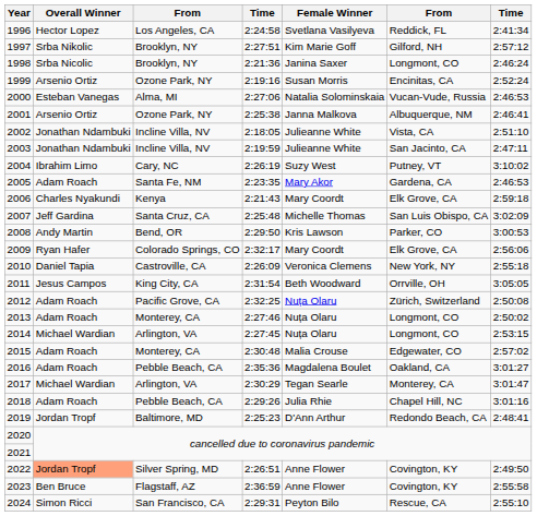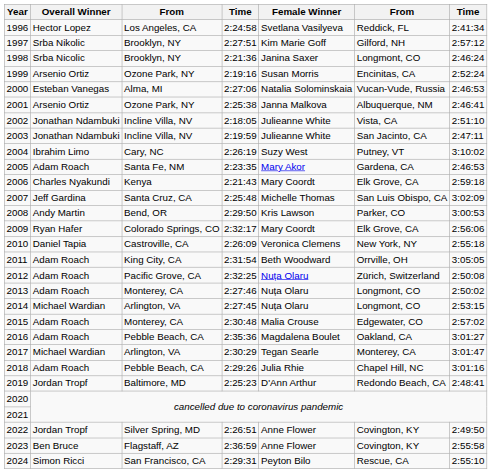 <table class="wikitable sortable">
 <tr>
 <th>Year</th>
 <th>Overall Winner</th>
 <th>From</th>
 <th>Time</th>
 <th>Female Winner</th>
 <th>From</th>
 <th>Time</th>
 </tr>
 <tr>
 <td>1996</td>
 <td>Hector Lopez</td>
 <td>Los Angeles, CA</td>
 <td>2:24:58</td>
 <td>Svetlana Vasilyeva</td>
 <td>Reddick, FL</td>
 <td>2:41:34</td>
 </tr>
 <tr>
 <td>1997</td>
 <td>Srba Nikolic</td>
 <td>Brooklyn, NY</td>
 <td>2:27:51</td>
 <td>Kim Marie Goff</td>
 <td>Gilford, NH</td>
 <td>2:57:12</td>
 </tr>
 <tr>
 <td>1998</td>
 <td>Srba Nicolic</td>
 <td>Brooklyn, NY</td>
 <td>2:21:36</td>
 <td>Janina Saxer</td>
 <td>Longmont, CO</td>
 <td>2:46:24</td>
 </tr>
 <tr>
 <td>1999</td>
 <td>Arsenio Ortiz</td>
 <td>Ozone Park, NY</td>
 <td>2:19:16</td>
 <td>Susan Morris</td>
 <td>Encinitas, CA</td>
 <td>2:52:24</td>
 </tr>
 <tr>
 <td>2000</td>
 <td>Esteban Vanegas</td>
 <td>Alma, MI</td>
 <td>2:27:06</td>
 <td>Natalia Solominskaia</td>
 <td>Vucan-Vude, Russia</td>
 <td>2:46:53</td>
 </tr>
 <tr>
 <td>2001</td>
 <td>Arsenio Ortiz</td>
 <td>Ozone Park, NY</td>
 <td>2:25:38</td>
 <td>Janna Malkova</td>
 <td>Albuquerque, NM</td>
 <td>2:46:41</td>
 </tr>
 <tr>
 <td>2002</td>
 <td>Jonathan Ndambuki</td>
 <td>Incline Villa, NV</td>
 <td>2:18:05</td>
 <td>Julieanne White</td>
 <td>Vista, CA</td>
 <td>2:51:10</td>
 </tr>
 <tr>
 <td>2003</td>
 <td>Jonathan Ndambuki</td>
 <td>Incline Villa, NV</td>
 <td>2:19:59</td>
 <td>Julieanne White</td>
 <td>San Jacinto, CA</td>
 <td>2:47:11</td>
 </tr>
 <tr>
 <td>2004</td>
 <td>Ibrahim Limo</td>
 <td>Cary, NC</td>
 <td>2:26:19</td>
 <td>Suzy West</td>
 <td>Putney, VT</td>
 <td>3:10:02</td>
 </tr>
 <tr>
 <td>2005</td>
 <td>Adam Roach</td>
 <td>Santa Fe, NM</td>
 <td>2:23:35</td>
 <td><a href='#'>Mary Akor</a></td>
 <td>Gardena, CA</td>
 <td>2:46:53</td>
 </tr>
 <tr>
 <td>2006</td>
 <td>Charles Nyakundi</td>
 <td>Kenya</td>
 <td>2:21:43</td>
 <td>Mary Coordt</td>
 <td>Elk Grove, CA</td>
 <td>2:59:18</td>
 </tr>
 <tr>
 <td>2007</td>
 <td>Jeff Gardina</td>
 <td>Santa Cruz, CA</td>
 <td>2:25:48</td>
 <td>Michelle Thomas</td>
 <td>San Luis Obispo, CA</td>
 <td>3:02:09</td>
 </tr>
 <tr>
 <td>2008</td>
 <td>Andy Martin</td>
 <td>Bend, OR</td>
 <td>2:29:50</td>
 <td>Kris Lawson</td>
 <td>Parker, CO</td>
 <td>3:00:53</td>
 </tr>
 <tr>
 <td>2009</td>
 <td>Ryan Hafer</td>
 <td>Colorado Springs, CO</td>
 <td>2:32:17</td>
 <td>Mary Coordt</td>
 <td>Elk Grove, CA</td>
 <td>2:56:06</td>
 </tr>
 <tr>
 <td>2010</td>
 <td>Daniel Tapia</td>
 <td>Castroville, CA</td>
 <td>2:26:09</td>
 <td>Veronica Clemens</td>
 <td>New York, NY</td>
 <td>2:55:18</td>
 </tr>
 <tr>
 <td>2011</td>
-<td>Jesus Campos</td>
+<td>Adam Roach</td>
 <td>King City, CA</td>
 <td>2:31:54</td>
 <td>Beth Woodward</td>
 <td>Orrville, OH</td>
 <td>3:05:05</td>
 </tr>
 <tr>
 <td>2012</td>
 <td>Adam Roach</td>
 <td>Pacific Grove, CA</td>
 <td>2:32:25</td>
 <td><a href='#'>Nuța Olaru</a></td>
 <td>Zürich, Switzerland</td>
 <td>2:50:08</td>
 </tr>
 <tr>
 <td>2013</td>
 <td>Adam Roach</td>
 <td>Monterey, CA</td>
 <td>2:27:46</td>
 <td>Nuța Olaru</td>
 <td>Longmont, CO</td>
 <td>2:50:02</td>
 </tr>
 <tr>
 <td>2014</td>
 <td>Michael Wardian</td>
 <td>Arlington, VA</td>
 <td>2:27:45</td>
 <td>Nuța Olaru</td>
 <td>Longmont, CO</td>
 <td>2:53:15</td>
 </tr>
 <tr>
 <td>2015</td>
 <td>Adam Roach</td>
 <td>Monterey, CA</td>
 <td>2:30:48</td>
 <td>Malia Crouse</td>
 <td>Edgewater, CO</td>
 <td>2:57:02</td>
 </tr>
 <tr>
 <td>2016</td>
 <td>Adam Roach</td>
 <td>Pebble Beach, CA</td>
 <td>2:35:36</td>
 <td>Magdalena Boulet</td>
 <td>Oakland, CA</td>
 <td>3:01:27</td>
 </tr>
 <tr>
 <td>2017</td>
 <td>Michael Wardian</td>
 <td>Arlington, VA</td>
 <td>2:30:29</td>
 <td>Tegan Searle</td>
 <td>Monterey, CA</td>
 <td>3:01:47</td>
 </tr>
 <tr>
 <td>2018</td>
 <td>Adam Roach</td>
 <td>Pebble Beach, CA</td>
 <td>2:29:26</td>
 <td>Julia Rhie</td>
 <td>Chapel Hill, NC</td>
 <td>3:01:16</td>
 </tr>
 <tr>
 <td>2019</td>
 <td>Jordan Tropf</td>
 <td>Baltimore, MD</td>
 <td>2:25:23</td>
 <td>D'Ann Arthur</td>
 <td>Redondo Beach, CA</td>
 <td>2:48:41</td>
 </tr>
 <tr>
 <td>2020</td>
 <td colspan="6" rowspan="2" align="center"><em>cancelled due to coronavirus pandemic</em></td>
 </tr>
 <tr>
 <td>2021</td>
 </tr>
 <tr>
 <td>2022</td>
-<td style="background: lightsalmon;">Jordan Tropf</td>
+<td>Jordan Tropf</td>
 <td>Silver Spring, MD</td>
 <td>2:26:51</td>
 <td>Anne Flower</td>
 <td>Covington, KY</td>
 <td>2:49:50</td>
 </tr>
 <tr>
 <td>2023</td>
 <td>Ben Bruce</td>
 <td>Flagstaff, AZ</td>
 <td>2:36:59</td>
 <td>Anne Flower</td>
 <td>Covington, KY</td>
 <td>2:55:58</td>
 </tr>
 <tr>
 <td>2024</td>
 <td>Simon Ricci</td>
 <td>San Francisco, CA</td>
 <td>2:29:31</td>
 <td>Peyton Bilo</td>
 <td>Rescue, CA</td>
 <td>2:55:10</td>
 </tr>
 </table>
